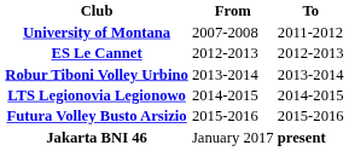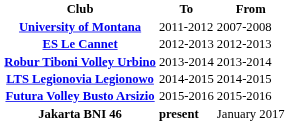 <table>
 <tr>
 <th scope="col">Club</th>
+<th scope="col">To</th>
 <th scope="col">From</th>
-<th scope="col">To</th>
 </tr>
 <tr>
 <th scope="row"> <a href='#'>University of Montana</a></th>
+<td>2011-2012</td>
 <td>2007-2008</td>
-<td>2011-2012</td>
 </tr>
 <tr>
 <th scope="row"> <a href='#'>ES Le Cannet</a></th>
 <td>2012-2013</td>
 <td>2012-2013</td>
 </tr>
 <tr>
 <th scope="row"> <a href='#'>Robur Tiboni Volley Urbino</a></th>
 <td>2013-2014</td>
 <td>2013-2014</td>
 </tr>
 <tr>
 <th scope="row"> <a href='#'>LTS Legionovia Legionowo</a></th>
 <td>2014-2015</td>
 <td>2014-2015</td>
 </tr>
 <tr>
 <th scope="row"> <a href='#'>Futura Volley Busto Arsizio</a></th>
 <td>2015-2016</td>
 <td>2015-2016</td>
 </tr>
 <tr>
 <th scope="row"> Jakarta BNI 46</th>
+<td><strong>present</strong></td>
 <td>January 2017</td>
-<td><strong>present</strong></td>
 </tr>
 </table>
